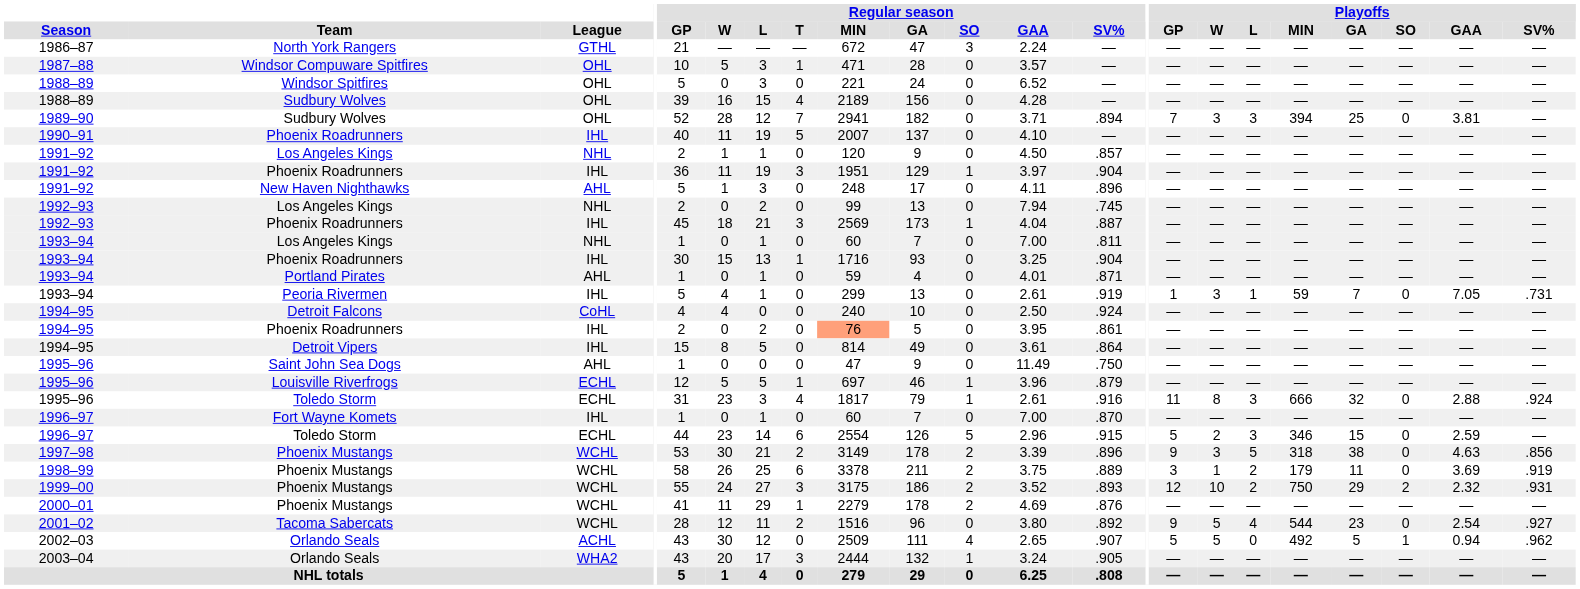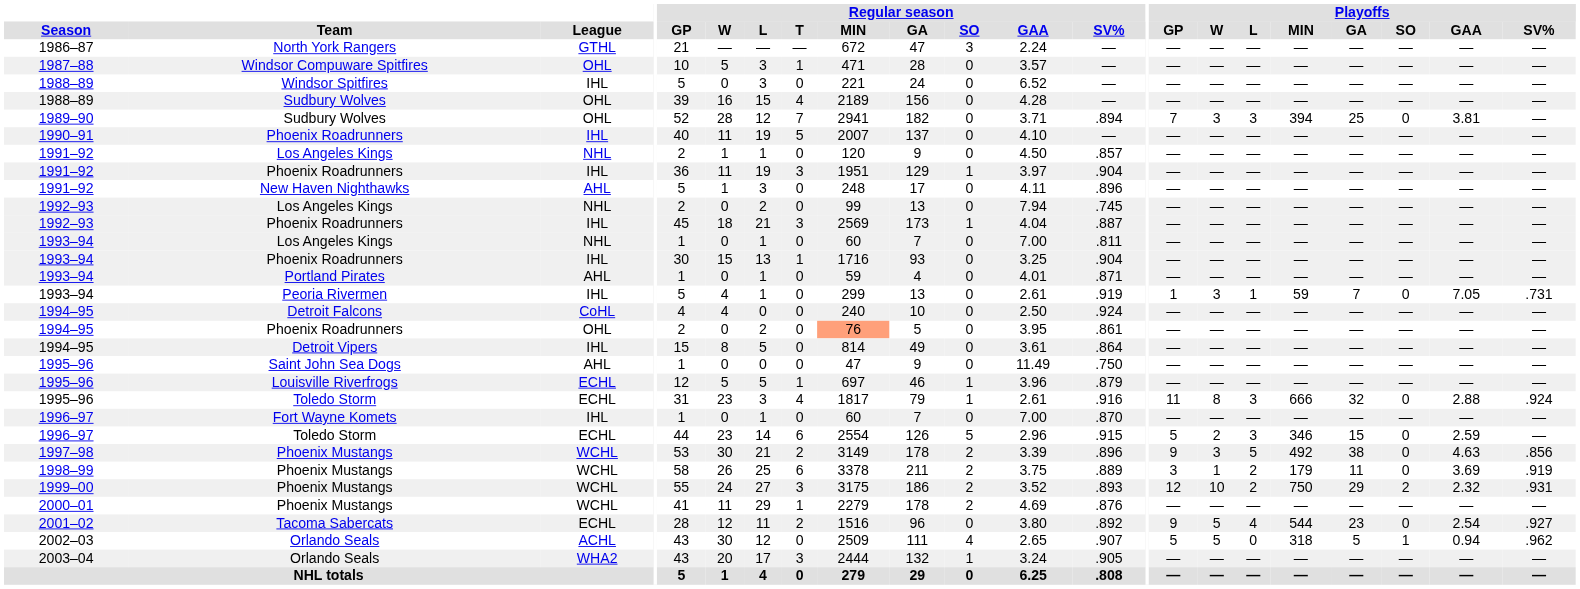 <table border="0" cellpadding="1" cellspacing="0" style="width:90%; text-align:center;">
 <tr bgcolor="#e0e0e0">
 <th colspan="3" bgcolor="#ffffff"></th>
 <th rowspan="99" bgcolor="#ffffff"></th>
 <th colspan="9" bgcolor="#e0e0e0"><a href='#'>Regular season</a></th>
 <th rowspan="99" bgcolor="#ffffff"></th>
 <th colspan="8" bgcolor="#e0e0e0"><a href='#'>Playoffs</a></th>
 </tr>
 <tr bgcolor="#e0e0e0">
 <th><a href='#'>Season</a></th>
 <th>Team</th>
 <th>League</th>
 <th>GP</th>
 <th>W</th>
 <th>L</th>
 <th>T</th>
 <th>MIN</th>
 <th>GA</th>
 <th><a href='#'>SO</a></th>
 <th><a href='#'>GAA</a></th>
 <th><a href='#'>SV%</a></th>
 <th>GP</th>
 <th>W</th>
 <th>L</th>
 <th>MIN</th>
 <th>GA</th>
 <th>SO</th>
 <th>GAA</th>
 <th>SV%</th>
 </tr>
 <tr>
 <td>1986–87</td>
 <td><a href='#'>North York Rangers</a></td>
 <td><a href='#'>GTHL</a></td>
 <td>21</td>
 <td>—</td>
 <td>—</td>
 <td>—</td>
 <td>672</td>
 <td>47</td>
 <td>3</td>
 <td>2.24</td>
 <td>—</td>
 <td>—</td>
 <td>—</td>
 <td>—</td>
 <td>—</td>
 <td>—</td>
 <td>—</td>
 <td>—</td>
 <td>—</td>
 </tr>
 <tr bgcolor="#f0f0f0">
 <td><a href='#'>1987–88</a></td>
 <td><a href='#'>Windsor Compuware Spitfires</a></td>
 <td><a href='#'>OHL</a></td>
 <td>10</td>
 <td>5</td>
 <td>3</td>
 <td>1</td>
 <td>471</td>
 <td>28</td>
 <td>0</td>
 <td>3.57</td>
 <td>—</td>
 <td>—</td>
 <td>—</td>
 <td>—</td>
 <td>—</td>
 <td>—</td>
 <td>—</td>
 <td>—</td>
 <td>—</td>
 </tr>
 <tr>
 <td><a href='#'>1988–89</a></td>
 <td><a href='#'>Windsor Spitfires</a></td>
-<td>OHL</td>
+<td>IHL</td>
 <td>5</td>
 <td>0</td>
 <td>3</td>
 <td>0</td>
 <td>221</td>
 <td>24</td>
 <td>0</td>
 <td>6.52</td>
 <td>—</td>
 <td>—</td>
 <td>—</td>
 <td>—</td>
 <td>—</td>
 <td>—</td>
 <td>—</td>
 <td>—</td>
 <td>—</td>
 </tr>
 <tr bgcolor="#f0f0f0">
 <td>1988–89</td>
 <td><a href='#'>Sudbury Wolves</a></td>
 <td>OHL</td>
 <td>39</td>
 <td>16</td>
 <td>15</td>
 <td>4</td>
 <td>2189</td>
 <td>156</td>
 <td>0</td>
 <td>4.28</td>
 <td>—</td>
 <td>—</td>
 <td>—</td>
 <td>—</td>
 <td>—</td>
 <td>—</td>
 <td>—</td>
 <td>—</td>
 <td>—</td>
 </tr>
 <tr>
 <td><a href='#'>1989–90</a></td>
 <td>Sudbury Wolves</td>
 <td>OHL</td>
 <td>52</td>
 <td>28</td>
 <td>12</td>
 <td>7</td>
 <td>2941</td>
 <td>182</td>
 <td>0</td>
 <td>3.71</td>
 <td>.894</td>
 <td>7</td>
 <td>3</td>
 <td>3</td>
 <td>394</td>
 <td>25</td>
 <td>0</td>
 <td>3.81</td>
 <td>—</td>
 </tr>
 <tr bgcolor="#f0f0f0">
 <td><a href='#'>1990–91</a></td>
 <td><a href='#'>Phoenix Roadrunners</a></td>
 <td><a href='#'>IHL</a></td>
 <td>40</td>
 <td>11</td>
 <td>19</td>
 <td>5</td>
 <td>2007</td>
 <td>137</td>
 <td>0</td>
 <td>4.10</td>
 <td>—</td>
 <td>—</td>
 <td>—</td>
 <td>—</td>
 <td>—</td>
 <td>—</td>
 <td>—</td>
 <td>—</td>
 <td>—</td>
 </tr>
 <tr>
 <td><a href='#'>1991–92</a></td>
 <td><a href='#'>Los Angeles Kings</a></td>
 <td><a href='#'>NHL</a></td>
 <td>2</td>
 <td>1</td>
 <td>1</td>
 <td>0</td>
 <td>120</td>
 <td>9</td>
 <td>0</td>
 <td>4.50</td>
 <td>.857</td>
 <td>—</td>
 <td>—</td>
 <td>—</td>
 <td>—</td>
 <td>—</td>
 <td>—</td>
 <td>—</td>
 <td>—</td>
 </tr>
 <tr bgcolor="#f0f0f0">
 <td><a href='#'>1991–92</a></td>
 <td>Phoenix Roadrunners</td>
 <td>IHL</td>
 <td>36</td>
 <td>11</td>
 <td>19</td>
 <td>3</td>
 <td>1951</td>
 <td>129</td>
 <td>1</td>
 <td>3.97</td>
 <td>.904</td>
 <td>—</td>
 <td>—</td>
 <td>—</td>
 <td>—</td>
 <td>—</td>
 <td>—</td>
 <td>—</td>
 <td>—</td>
 </tr>
 <tr>
 <td><a href='#'>1991–92</a></td>
 <td><a href='#'>New Haven Nighthawks</a></td>
 <td><a href='#'>AHL</a></td>
 <td>5</td>
 <td>1</td>
 <td>3</td>
 <td>0</td>
 <td>248</td>
 <td>17</td>
 <td>0</td>
 <td>4.11</td>
 <td>.896</td>
 <td>—</td>
 <td>—</td>
 <td>—</td>
 <td>—</td>
 <td>—</td>
 <td>—</td>
 <td>—</td>
 <td>—</td>
 </tr>
 <tr bgcolor="#f0f0f0">
 <td><a href='#'>1992–93</a></td>
 <td>Los Angeles Kings</td>
 <td>NHL</td>
 <td>2</td>
 <td>0</td>
 <td>2</td>
 <td>0</td>
 <td>99</td>
 <td>13</td>
 <td>0</td>
 <td>7.94</td>
 <td>.745</td>
 <td>—</td>
 <td>—</td>
 <td>—</td>
 <td>—</td>
 <td>—</td>
 <td>—</td>
 <td>—</td>
 <td>—</td>
 </tr>
 <tr bgcolor="#f0f0f0">
 <td><a href='#'>1992–93</a></td>
 <td>Phoenix Roadrunners</td>
 <td>IHL</td>
 <td>45</td>
 <td>18</td>
 <td>21</td>
 <td>3</td>
 <td>2569</td>
 <td>173</td>
 <td>1</td>
 <td>4.04</td>
 <td>.887</td>
 <td>—</td>
 <td>—</td>
 <td>—</td>
 <td>—</td>
 <td>—</td>
 <td>—</td>
 <td>—</td>
 <td>—</td>
 </tr>
 <tr bgcolor="#f0f0f0">
 <td><a href='#'>1993–94</a></td>
 <td>Los Angeles Kings</td>
 <td>NHL</td>
 <td>1</td>
 <td>0</td>
 <td>1</td>
 <td>0</td>
 <td>60</td>
 <td>7</td>
 <td>0</td>
 <td>7.00</td>
 <td>.811</td>
 <td>—</td>
 <td>—</td>
 <td>—</td>
 <td>—</td>
 <td>—</td>
 <td>—</td>
 <td>—</td>
 <td>—</td>
 </tr>
 <tr bgcolor="#f0f0f0">
 <td><a href='#'>1993–94</a></td>
 <td>Phoenix Roadrunners</td>
 <td>IHL</td>
 <td>30</td>
 <td>15</td>
 <td>13</td>
 <td>1</td>
 <td>1716</td>
 <td>93</td>
 <td>0</td>
 <td>3.25</td>
 <td>.904</td>
 <td>—</td>
 <td>—</td>
 <td>—</td>
 <td>—</td>
 <td>—</td>
 <td>—</td>
 <td>—</td>
 <td>—</td>
 </tr>
 <tr bgcolor="#f0f0f0">
 <td><a href='#'>1993–94</a></td>
 <td><a href='#'>Portland Pirates</a></td>
 <td>AHL</td>
 <td>1</td>
 <td>0</td>
 <td>1</td>
 <td>0</td>
 <td>59</td>
 <td>4</td>
 <td>0</td>
 <td>4.01</td>
 <td>.871</td>
 <td>—</td>
 <td>—</td>
 <td>—</td>
 <td>—</td>
 <td>—</td>
 <td>—</td>
 <td>—</td>
 <td>—</td>
 </tr>
 <tr>
 <td>1993–94</td>
 <td><a href='#'>Peoria Rivermen</a></td>
 <td>IHL</td>
 <td>5</td>
 <td>4</td>
 <td>1</td>
 <td>0</td>
 <td>299</td>
 <td>13</td>
 <td>0</td>
 <td>2.61</td>
 <td>.919</td>
 <td>1</td>
 <td>3</td>
 <td>1</td>
 <td>59</td>
 <td>7</td>
 <td>0</td>
 <td>7.05</td>
 <td>.731</td>
 </tr>
 <tr bgcolor="#f0f0f0">
 <td><a href='#'>1994–95</a></td>
 <td><a href='#'>Detroit Falcons</a></td>
 <td><a href='#'>CoHL</a></td>
 <td>4</td>
 <td>4</td>
 <td>0</td>
 <td>0</td>
 <td>240</td>
 <td>10</td>
 <td>0</td>
 <td>2.50</td>
 <td>.924</td>
 <td>—</td>
 <td>—</td>
 <td>—</td>
 <td>—</td>
 <td>—</td>
 <td>—</td>
 <td>—</td>
 <td>—</td>
 </tr>
 <tr>
 <td><a href='#'>1994–95</a></td>
 <td>Phoenix Roadrunners</td>
-<td>IHL</td>
+<td>OHL</td>
 <td>2</td>
 <td>0</td>
 <td>2</td>
 <td>0</td>
 <td style="background: lightsalmon;">76</td>
 <td>5</td>
 <td>0</td>
 <td>3.95</td>
 <td>.861</td>
 <td>—</td>
 <td>—</td>
 <td>—</td>
 <td>—</td>
 <td>—</td>
 <td>—</td>
 <td>—</td>
 <td>—</td>
 </tr>
 <tr bgcolor="#f0f0f0">
 <td>1994–95</td>
 <td><a href='#'>Detroit Vipers</a></td>
 <td>IHL</td>
 <td>15</td>
 <td>8</td>
 <td>5</td>
 <td>0</td>
 <td>814</td>
 <td>49</td>
 <td>0</td>
 <td>3.61</td>
 <td>.864</td>
 <td>—</td>
 <td>—</td>
 <td>—</td>
 <td>—</td>
 <td>—</td>
 <td>—</td>
 <td>—</td>
 <td>—</td>
 </tr>
 <tr>
 <td><a href='#'>1995–96</a></td>
 <td><a href='#'>Saint John Sea Dogs</a></td>
 <td>AHL</td>
 <td>1</td>
 <td>0</td>
 <td>0</td>
 <td>0</td>
 <td>47</td>
 <td>9</td>
 <td>0</td>
 <td>11.49</td>
 <td>.750</td>
 <td>—</td>
 <td>—</td>
 <td>—</td>
 <td>—</td>
 <td>—</td>
 <td>—</td>
 <td>—</td>
 <td>—</td>
 </tr>
 <tr bgcolor="#f0f0f0">
 <td><a href='#'>1995–96</a></td>
 <td><a href='#'>Louisville Riverfrogs</a></td>
 <td><a href='#'>ECHL</a></td>
 <td>12</td>
 <td>5</td>
 <td>5</td>
 <td>1</td>
 <td>697</td>
 <td>46</td>
 <td>1</td>
 <td>3.96</td>
 <td>.879</td>
 <td>—</td>
 <td>—</td>
 <td>—</td>
 <td>—</td>
 <td>—</td>
 <td>—</td>
 <td>—</td>
 <td>—</td>
 </tr>
 <tr>
 <td>1995–96</td>
 <td><a href='#'>Toledo Storm</a></td>
 <td>ECHL</td>
 <td>31</td>
 <td>23</td>
 <td>3</td>
 <td>4</td>
 <td>1817</td>
 <td>79</td>
 <td>1</td>
 <td>2.61</td>
 <td>.916</td>
 <td>11</td>
 <td>8</td>
 <td>3</td>
 <td>666</td>
 <td>32</td>
 <td>0</td>
 <td>2.88</td>
 <td>.924</td>
 </tr>
 <tr bgcolor="#f0f0f0">
 <td><a href='#'>1996–97</a></td>
 <td><a href='#'>Fort Wayne Komets</a></td>
 <td>IHL</td>
 <td>1</td>
 <td>0</td>
 <td>1</td>
 <td>0</td>
 <td>60</td>
 <td>7</td>
 <td>0</td>
 <td>7.00</td>
 <td>.870</td>
 <td>—</td>
 <td>—</td>
 <td>—</td>
 <td>—</td>
 <td>—</td>
 <td>—</td>
 <td>—</td>
 <td>—</td>
 </tr>
 <tr>
 <td><a href='#'>1996–97</a></td>
 <td>Toledo Storm</td>
 <td>ECHL</td>
 <td>44</td>
 <td>23</td>
 <td>14</td>
 <td>6</td>
 <td>2554</td>
 <td>126</td>
 <td>5</td>
 <td>2.96</td>
 <td>.915</td>
 <td>5</td>
 <td>2</td>
 <td>3</td>
 <td>346</td>
 <td>15</td>
 <td>0</td>
 <td>2.59</td>
 <td>—</td>
 </tr>
 <tr bgcolor="#f0f0f0">
 <td><a href='#'>1997–98</a></td>
 <td><a href='#'>Phoenix Mustangs</a></td>
 <td><a href='#'>WCHL</a></td>
 <td>53</td>
 <td>30</td>
 <td>21</td>
 <td>2</td>
 <td>3149</td>
 <td>178</td>
 <td>2</td>
 <td>3.39</td>
 <td>.896</td>
 <td>9</td>
 <td>3</td>
 <td>5</td>
-<td>318</td>
+<td>492</td>
 <td>38</td>
 <td>0</td>
 <td>4.63</td>
 <td>.856</td>
 </tr>
 <tr>
 <td><a href='#'>1998–99</a></td>
 <td>Phoenix Mustangs</td>
 <td>WCHL</td>
 <td>58</td>
 <td>26</td>
 <td>25</td>
 <td>6</td>
 <td>3378</td>
 <td>211</td>
 <td>2</td>
 <td>3.75</td>
 <td>.889</td>
 <td>3</td>
 <td>1</td>
 <td>2</td>
 <td>179</td>
 <td>11</td>
 <td>0</td>
 <td>3.69</td>
 <td>.919</td>
 </tr>
 <tr bgcolor="#f0f0f0">
 <td><a href='#'>1999–00</a></td>
 <td>Phoenix Mustangs</td>
 <td>WCHL</td>
 <td>55</td>
 <td>24</td>
 <td>27</td>
 <td>3</td>
 <td>3175</td>
 <td>186</td>
 <td>2</td>
 <td>3.52</td>
 <td>.893</td>
 <td>12</td>
 <td>10</td>
 <td>2</td>
 <td>750</td>
 <td>29</td>
 <td>2</td>
 <td>2.32</td>
 <td>.931</td>
 </tr>
 <tr>
 <td><a href='#'>2000–01</a></td>
 <td>Phoenix Mustangs</td>
 <td>WCHL</td>
 <td>41</td>
 <td>11</td>
 <td>29</td>
 <td>1</td>
 <td>2279</td>
 <td>178</td>
 <td>2</td>
 <td>4.69</td>
 <td>.876</td>
 <td>—</td>
 <td>—</td>
 <td>—</td>
 <td>—</td>
 <td>—</td>
 <td>—</td>
 <td>—</td>
 <td>—</td>
 </tr>
 <tr bgcolor="#f0f0f0">
 <td><a href='#'>2001–02</a></td>
 <td><a href='#'>Tacoma Sabercats</a></td>
-<td>WCHL</td>
+<td>ECHL</td>
 <td>28</td>
 <td>12</td>
 <td>11</td>
 <td>2</td>
 <td>1516</td>
 <td>96</td>
 <td>0</td>
 <td>3.80</td>
 <td>.892</td>
 <td>9</td>
 <td>5</td>
 <td>4</td>
 <td>544</td>
 <td>23</td>
 <td>0</td>
 <td>2.54</td>
 <td>.927</td>
 </tr>
 <tr>
 <td>2002–03</td>
 <td><a href='#'>Orlando Seals</a></td>
 <td><a href='#'>ACHL</a></td>
 <td>43</td>
 <td>30</td>
 <td>12</td>
 <td>0</td>
 <td>2509</td>
 <td>111</td>
 <td>4</td>
 <td>2.65</td>
 <td>.907</td>
 <td>5</td>
 <td>5</td>
 <td>0</td>
-<td>492</td>
+<td>318</td>
 <td>5</td>
 <td>1</td>
 <td>0.94</td>
 <td>.962</td>
 </tr>
 <tr bgcolor="#f0f0f0">
 <td>2003–04</td>
 <td>Orlando Seals</td>
 <td><a href='#'>WHA2</a></td>
 <td>43</td>
 <td>20</td>
 <td>17</td>
 <td>3</td>
 <td>2444</td>
 <td>132</td>
 <td>1</td>
 <td>3.24</td>
 <td>.905</td>
 <td>—</td>
 <td>—</td>
 <td>—</td>
 <td>—</td>
 <td>—</td>
 <td>—</td>
 <td>—</td>
 <td>—</td>
 </tr>
 <tr bgcolor="#e0e0e0">
 <th colspan=3>NHL totals</th>
 <th>5</th>
 <th>1</th>
 <th>4</th>
 <th>0</th>
 <th>279</th>
 <th>29</th>
 <th>0</th>
 <th>6.25</th>
 <th>.808</th>
 <th>—</th>
 <th>—</th>
 <th>—</th>
 <th>—</th>
 <th>—</th>
 <th>—</th>
 <th>—</th>
 <th>—</th>
 </tr>
 </table>
